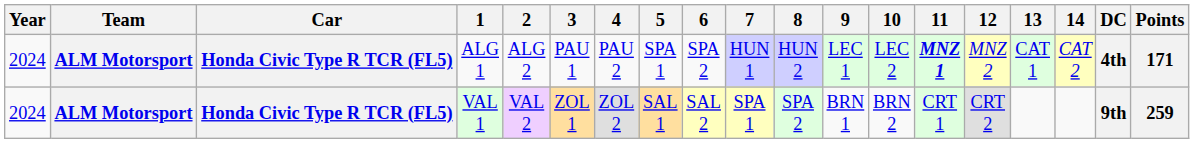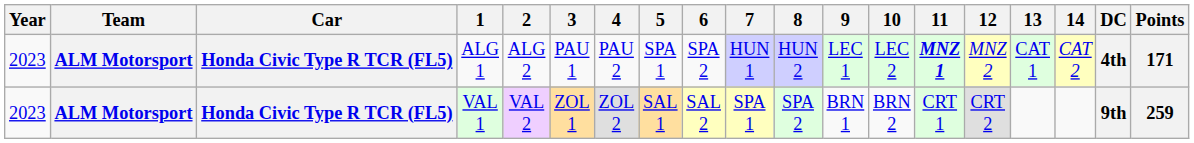 <table class="wikitable" style="text-align:center; font-size:85%">
 <tr>
 <th>Year</th>
 <th>Team</th>
 <th>Car</th>
 <th>1</th>
 <th>2</th>
 <th>3</th>
 <th>4</th>
 <th>5</th>
 <th>6</th>
 <th>7</th>
 <th>8</th>
 <th>9</th>
 <th>10</th>
 <th>11</th>
 <th>12</th>
 <th>13</th>
 <th>14</th>
 <th>DC</th>
 <th>Points</th>
 </tr>
 <tr>
-<td><a href='#'>2024</a></td>
+<td><a href='#'>2023</a></td>
 <th><a href='#'>ALM Motorsport</a></th>
 <th><a href='#'>Honda Civic Type R TCR (FL5)</a></th>
 <td><a href='#'>ALG<br>1</a></td>
 <td><a href='#'>ALG<br>2</a></td>
 <td><a href='#'>PAU<br>1</a></td>
 <td><a href='#'>PAU<br>2</a></td>
 <td><a href='#'>SPA<br>1</a></td>
 <td><a href='#'>SPA<br>2</a></td>
 <td style="background:#CFCFFF;"><a href='#'>HUN<br>1</a><br></td>
 <td style="background:#CFCFFF;"><a href='#'>HUN<br>2</a><br></td>
 <td style="background:#DFFFDF;"><a href='#'>LEC<br>1</a><br></td>
 <td style="background:#DFFFDF;"><a href='#'>LEC<br>2</a><br></td>
 <td style="background:#DFFFDF;"><strong><em><a href='#'>MNZ<br>1</a></em></strong><br></td>
 <td style="background:#FFFFBF;"><em><a href='#'>MNZ<br>2</a></em><br></td>
 <td style="background:#DFFFDF;"><a href='#'>CAT<br>1</a><br></td>
 <td style="background:#FFFFBF;"><em><a href='#'>CAT<br>2</a></em><br></td>
 <th>4th</th>
 <th>171</th>
 </tr>
 <tr>
-<td><a href='#'>2024</a></td>
+<td><a href='#'>2023</a></td>
 <th><a href='#'>ALM Motorsport</a></th>
 <th><a href='#'>Honda Civic Type R TCR (FL5)</a></th>
 <td style="background:#DFFFDF;"><a href='#'>VAL<br>1</a><br></td>
 <td style="background:#EFCFFF;"><a href='#'>VAL<br>2</a><br></td>
 <td style="background:#FFDF9F;"><a href='#'>ZOL<br>1</a><br></td>
 <td style="background:#DFDFDF;"><a href='#'>ZOL<br>2</a><br></td>
 <td style="background:#FFDF9F;"><a href='#'>SAL<br>1</a><br></td>
 <td style="background:#FFFFBF;"><a href='#'>SAL<br>2</a><br></td>
 <td style="background:#FFFFBF;"><a href='#'>SPA<br>1</a><br></td>
 <td style="background:#DFFFDF;"><a href='#'>SPA<br>2</a><br></td>
 <td><a href='#'>BRN<br>1</a></td>
 <td><a href='#'>BRN<br>2</a></td>
 <td style="background:#DFFFDF"><a href='#'>CRT<br>1</a><br></td>
 <td style="background:#DFDFDF"><a href='#'>CRT<br>2</a><br></td>
 <td></td>
 <td></td>
 <th>9th</th>
 <th>259</th>
 </tr>
 </table>
